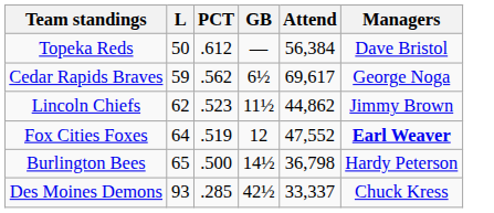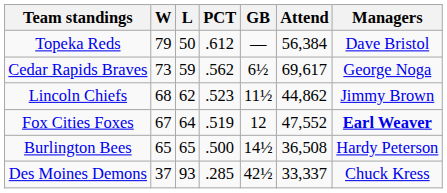 <table class="wikitable">
 <tr>
 <th>Team standings</th>
+<th>W</th>
 <th>L</th>
 <th>PCT</th>
 <th>GB</th>
 <th>Attend</th>
 <th>Managers</th>
 </tr>
 <tr align=center>
 <td><a href='#'>Topeka Reds</a></td>
+<td>79</td>
 <td>50</td>
 <td>.612</td>
 <td>—</td>
 <td>56,384</td>
 <td><a href='#'>Dave Bristol</a></td>
 </tr>
 <tr align=center>
 <td><a href='#'>Cedar Rapids Braves</a></td>
+<td>73</td>
 <td>59</td>
 <td>.562</td>
 <td>6½</td>
 <td>69,617</td>
 <td><a href='#'>George Noga</a></td>
 </tr>
 <tr align=center>
 <td><a href='#'>Lincoln Chiefs</a></td>
+<td>68</td>
 <td>62</td>
 <td>.523</td>
 <td>11½</td>
 <td>44,862</td>
 <td><a href='#'>Jimmy Brown</a></td>
 </tr>
 <tr align=center>
 <td><a href='#'>Fox Cities Foxes</a></td>
+<td>67</td>
 <td>64</td>
 <td>.519</td>
 <td>12</td>
 <td>47,552</td>
 <td><strong><a href='#'>Earl Weaver</a></strong></td>
 </tr>
 <tr align=center>
 <td><a href='#'>Burlington Bees</a></td>
 <td>65</td>
+<td>65</td>
 <td>.500</td>
 <td>14½</td>
-<td>36,798</td>
+<td>36,508</td>
 <td><a href='#'>Hardy Peterson</a></td>
 </tr>
 <tr align=center>
 <td><a href='#'>Des Moines Demons</a></td>
+<td>37</td>
 <td>93</td>
 <td>.285</td>
 <td>42½</td>
 <td>33,337</td>
 <td><a href='#'>Chuck Kress</a></td>
 </tr>
 </table>
